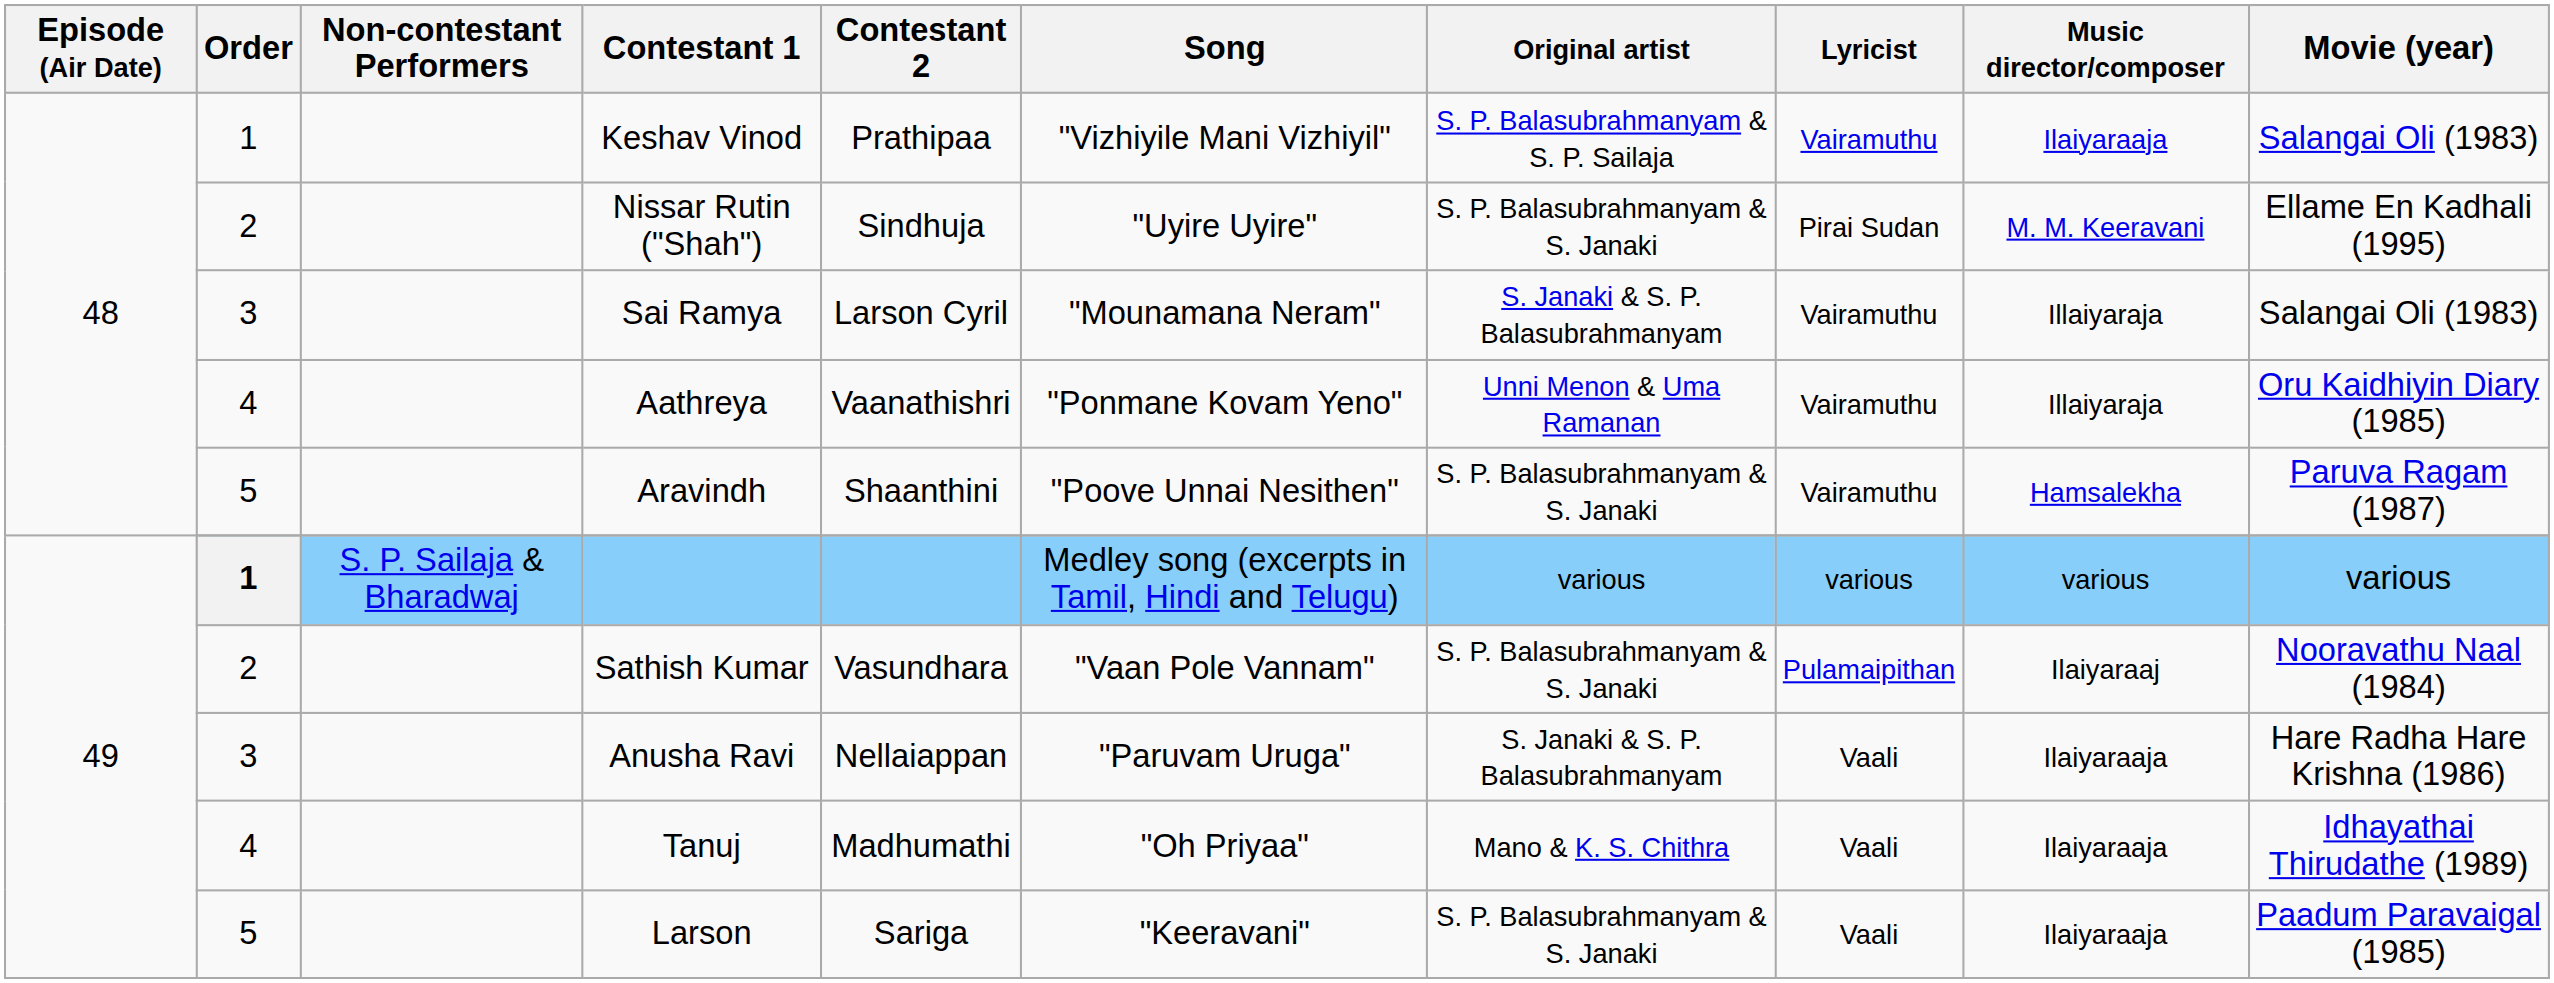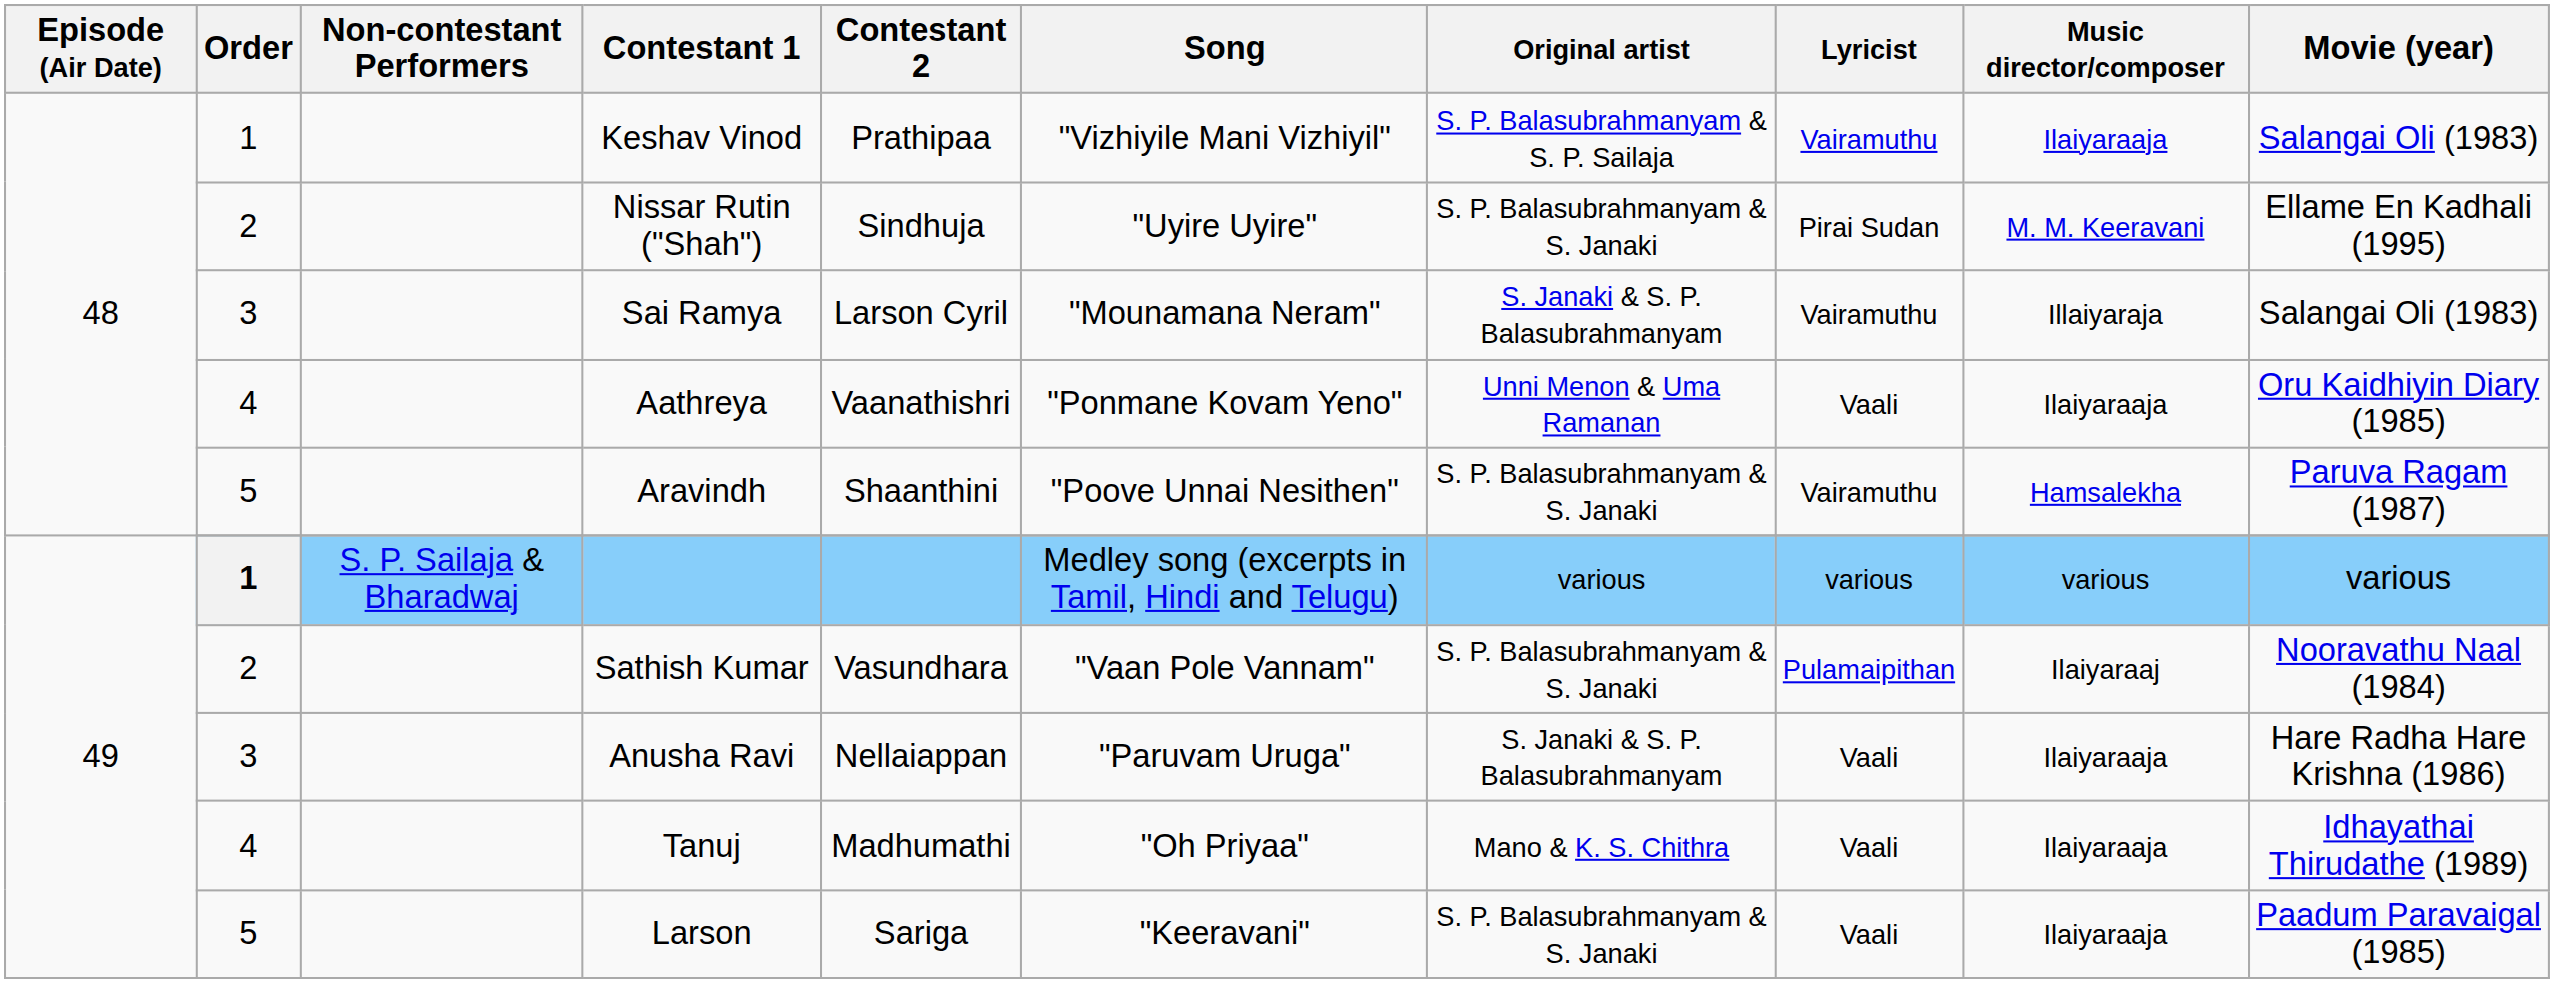 <table class="wikitable sortable" style="text-align: center; width: auto;">
 <tr style="background:lightgrey; text-align:center;">
 <th>Episode <small>(Air Date)</small></th>
 <th>Order</th>
 <th>Non-contestant Performers</th>
 <th>Contestant 1</th>
 <th>Contestant 2</th>
 <th>Song</th>
 <th><small>Original artist</small></th>
 <th><small>Lyricist</small></th>
 <th><small>Music director/composer</small></th>
 <th>Movie (year)</th>
 </tr>
 <tr>
 <td rowspan=5>48 <br><small></small></td>
 <td>1</td>
 <td></td>
 <td>Keshav Vinod</td>
 <td>Prathipaa</td>
 <td>"Vizhiyile Mani Vizhiyil"</td>
 <td><small><a href='#'>S. P. Balasubrahmanyam</a> & S. P. Sailaja</small></td>
 <td><small><a href='#'>Vairamuthu</a></small></td>
 <td><small><a href='#'>Ilaiyaraaja</a></small></td>
 <td><a href='#'>Salangai Oli</a> (1983)</td>
 </tr>
 <tr>
 <td>2</td>
 <td></td>
 <td>Nissar Rutin ("Shah")</td>
 <td>Sindhuja</td>
 <td>"Uyire Uyire"</td>
 <td><small>S. P. Balasubrahmanyam & S. Janaki</small></td>
 <td><small>Pirai Sudan</small></td>
 <td><small><a href='#'>M. M. Keeravani</a></small></td>
 <td>Ellame En Kadhali (1995)</td>
 </tr>
 <tr>
 <td>3</td>
 <td></td>
 <td>Sai Ramya</td>
 <td>Larson Cyril</td>
 <td>"Mounamana Neram"</td>
 <td><small><a href='#'>S. Janaki</a> & S. P. Balasubrahmanyam</small></td>
 <td><small>Vairamuthu</small></td>
 <td><small>Illaiyaraja</small></td>
 <td>Salangai Oli (1983)</td>
 </tr>
 <tr>
 <td>4</td>
 <td></td>
 <td>Aathreya</td>
 <td>Vaanathishri</td>
 <td>"Ponmane Kovam Yeno"</td>
 <td><small><a href='#'>Unni Menon</a> & <a href='#'>Uma Ramanan</a></small></td>
-<td><small>Vairamuthu</small></td>
-<td><small>Illaiyaraja</small></td>
+<td><small>Vaali</small></td>
+<td><small>Ilaiyaraaja</small></td>
 <td><a href='#'>Oru Kaidhiyin Diary</a> (1985)</td>
 </tr>
 <tr>
 <td>5</td>
 <td></td>
 <td>Aravindh</td>
 <td>Shaanthini</td>
 <td>"Poove Unnai Nesithen"</td>
 <td><small>S. P. Balasubrahmanyam & S. Janaki</small></td>
 <td><small>Vairamuthu</small></td>
 <td><small><a href='#'>Hamsalekha</a></small></td>
 <td><a href='#'>Paruva Ragam</a> (1987)</td>
 </tr>
 <tr>
 <td rowspan=6>49 <br><small></small></td>
 </tr>
 <tr style="background:lightskyblue">
 <th scope="row">1</th>
 <td><a href='#'>S. P. Sailaja</a> & <a href='#'>Bharadwaj</a></td>
 <td></td>
 <td></td>
 <td>Medley song (excerpts in <a href='#'>Tamil</a>, <a href='#'>Hindi</a> and <a href='#'>Telugu</a>)</td>
 <td><small>various</small></td>
 <td><small>various</small></td>
 <td><small>various</small></td>
 <td>various</td>
 </tr>
 <tr>
 <td>2</td>
 <td></td>
 <td>Sathish Kumar</td>
 <td>Vasundhara</td>
 <td>"Vaan Pole Vannam"</td>
 <td><small>S. P. Balasubrahmanyam & S. Janaki</small></td>
 <td><small><a href='#'>Pulamaipithan</a></small></td>
 <td><small>Ilaiyaraaj</small></td>
 <td><a href='#'>Nooravathu Naal</a> (1984)</td>
 </tr>
 <tr>
 <td>3</td>
 <td></td>
 <td>Anusha Ravi</td>
 <td>Nellaiappan</td>
 <td>"Paruvam Uruga"</td>
 <td><small>S. Janaki & S. P. Balasubrahmanyam</small></td>
 <td><small>Vaali</small></td>
 <td><small>Ilaiyaraaja</small></td>
 <td>Hare Radha Hare Krishna (1986)</td>
 </tr>
 <tr>
 <td>4</td>
 <td></td>
 <td>Tanuj</td>
 <td>Madhumathi</td>
 <td>"Oh Priyaa"</td>
 <td><small>Mano & <a href='#'>K. S. Chithra</a></small></td>
 <td><small>Vaali</small></td>
 <td><small>Ilaiyaraaja</small></td>
 <td><a href='#'>Idhayathai Thirudathe</a> (1989)</td>
 </tr>
 <tr>
 <td>5</td>
 <td></td>
 <td>Larson</td>
 <td>Sariga</td>
 <td>"Keeravani"</td>
 <td><small>S. P. Balasubrahmanyam & S. Janaki</small></td>
 <td><small>Vaali</small></td>
 <td><small>Ilaiyaraaja</small></td>
 <td><a href='#'>Paadum Paravaigal</a> (1985)</td>
 </tr>
 <tr>
 </tr>
 </table>
